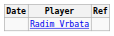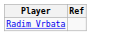 <table class="wikitable">
 <tr>
-<th>Date</th>
 <th>Player</th>
 <th>Ref</th>
 </tr>
 <tr>
-<td></td>
 <td><a href='#'>Radim Vrbata</a></td>
 <td></td>
 </tr>
 </table>
